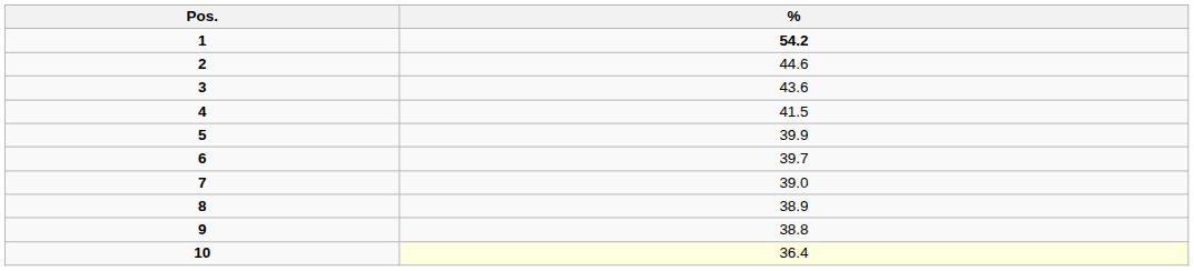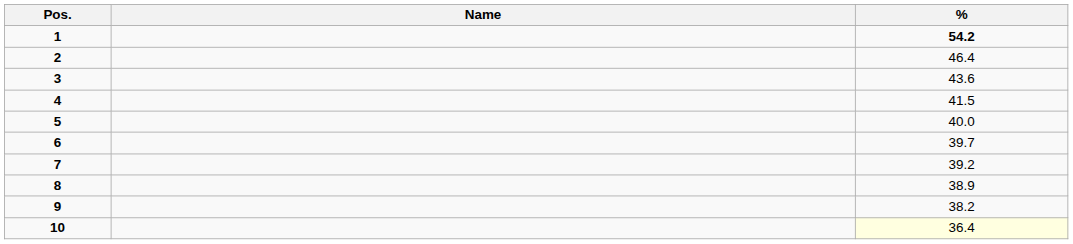 <table class="wikitable" style="width:80%;">
 <tr>
 <th style="width:10%;">Pos.</th>
+<th style="width:70%;">Name</th>
 <th style="width:20%;">%</th>
 </tr>
 <tr>
 <td align=center><strong>1</strong></td>
+<td><strong></strong></td>
 <td align=center><strong>54.2</strong></td>
 </tr>
 <tr>
 <td align=center><strong>2</strong></td>
-<td align=center>44.6</td>
+<td></td>
+<td align=center>46.4</td>
 </tr>
 <tr>
 <td align=center><strong>3</strong></td>
+<td></td>
 <td align=center>43.6</td>
 </tr>
 <tr>
 <td align=center><strong>4</strong></td>
+<td></td>
 <td align=center>41.5</td>
 </tr>
 <tr>
 <td align=center><strong>5</strong></td>
-<td align=center>39.9</td>
+<td></td>
+<td align=center>40.0</td>
 </tr>
 <tr>
 <td align=center><strong>6</strong></td>
+<td></td>
 <td align=center>39.7</td>
 </tr>
 <tr>
 <td align=center><strong>7</strong></td>
-<td align=center>39.0</td>
+<td></td>
+<td align=center>39.2</td>
 </tr>
 <tr>
 <td align=center><strong>8</strong></td>
+<td></td>
 <td align=center>38.9</td>
 </tr>
 <tr>
 <td align=center><strong>9</strong></td>
-<td align=center>38.8</td>
+<td></td>
+<td align=center>38.2</td>
 </tr>
 <tr>
 <td align=center><strong>10</strong></td>
+<td></td>
 <td align=center style="background: lightyellow;">36.4</td>
 </tr>
 </table>
